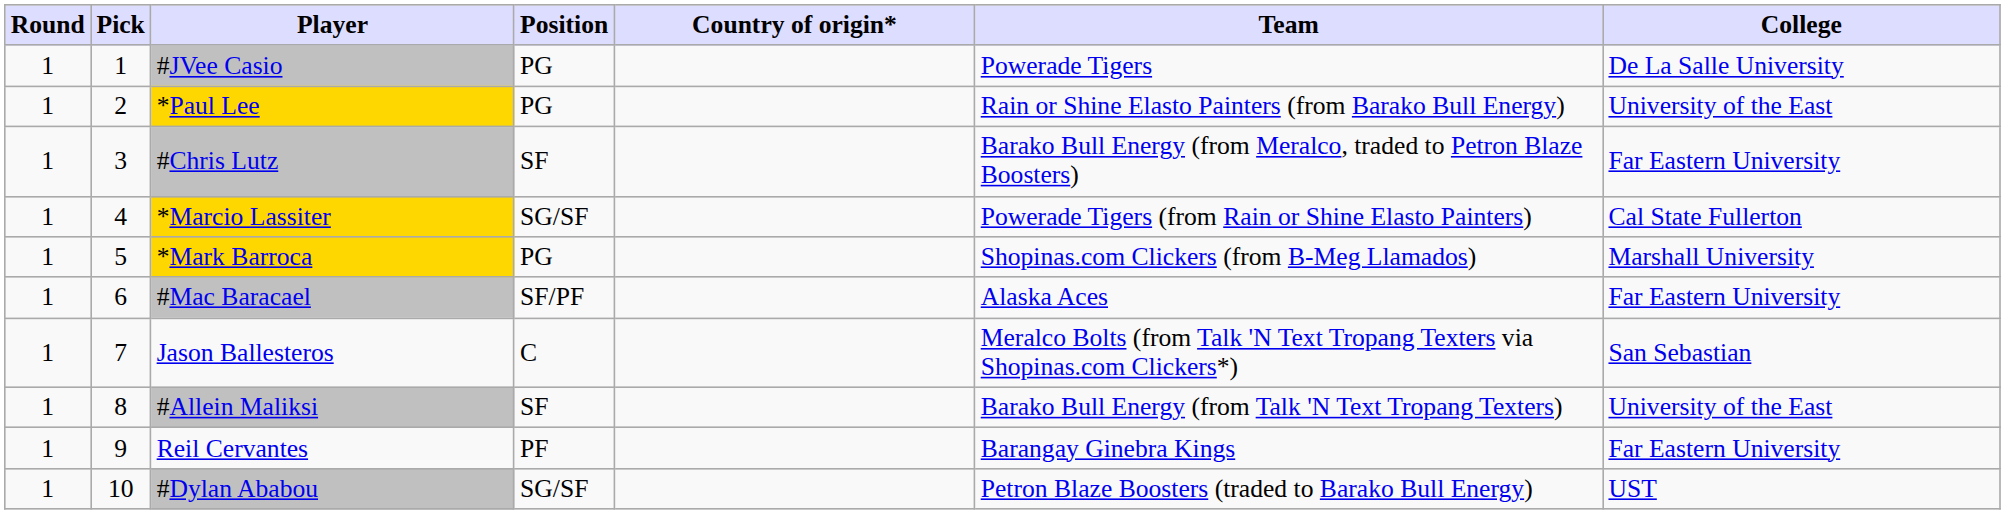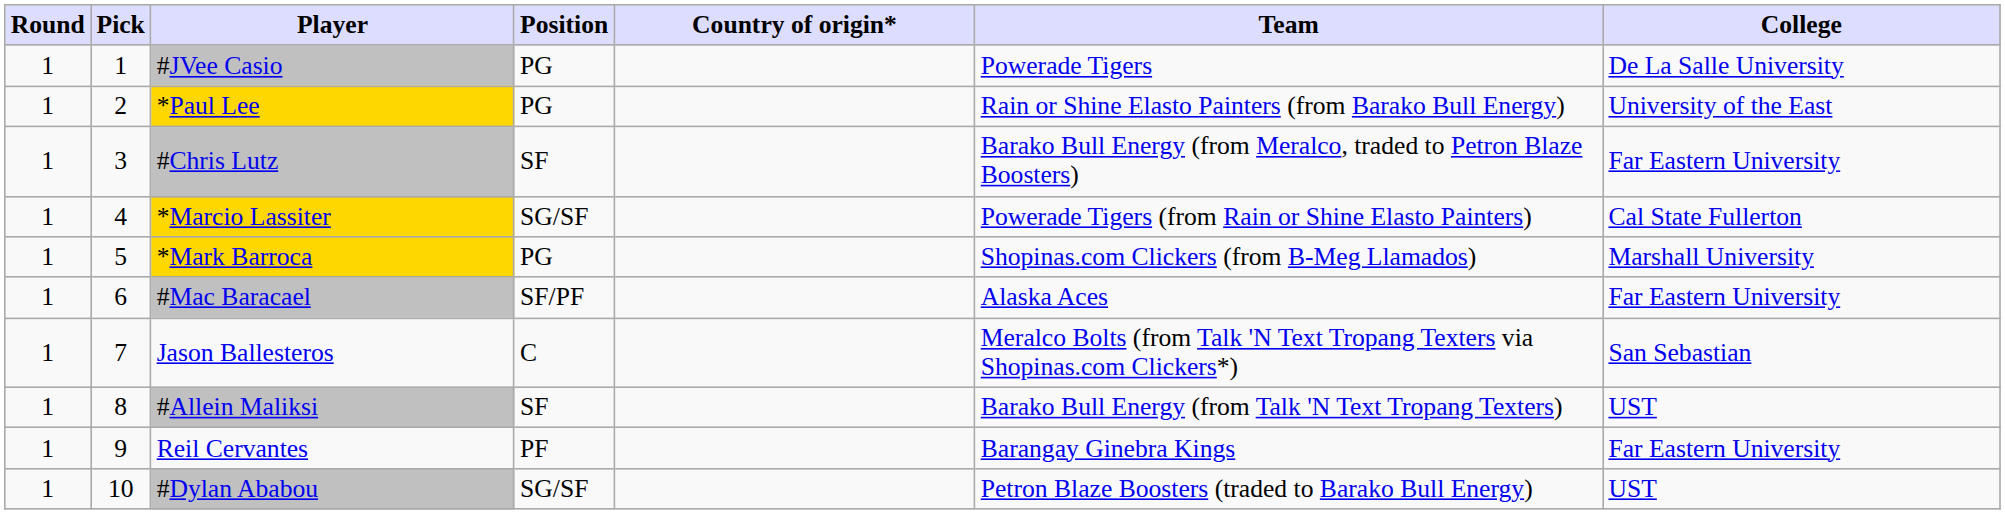 <table class="wikitable sortable sortable">
 <tr>
 <th style="background:#ddf; width:1%;">Round</th>
 <th style="background:#ddf; width:1%;">Pick</th>
 <th style="background:#ddf; width:20%;">Player</th>
 <th style="background:#ddf; width:1%;">Position</th>
 <th style="background:#ddf; width:20%;">Country of origin*</th>
 <th style="background:#ddf; width:35%;">Team</th>
 <th style="background:#ddf; width:25%;">College</th>
 </tr>
 <tr>
 <td align=center>1</td>
 <td align=center>1</td>
 <td bgcolor=silver>#<a href='#'>JVee Casio</a></td>
 <td>PG</td>
 <td></td>
 <td><a href='#'>Powerade Tigers</a></td>
 <td><a href='#'>De La Salle University</a></td>
 </tr>
 <tr>
 <td align=center>1</td>
 <td align=center>2</td>
 <td bgcolor=gold>*<a href='#'>Paul Lee</a></td>
 <td>PG</td>
 <td></td>
 <td><a href='#'>Rain or Shine Elasto Painters</a> (from <a href='#'>Barako Bull Energy</a>)</td>
 <td><a href='#'>University of the East</a></td>
 </tr>
 <tr>
 <td align=center>1</td>
 <td align=center>3</td>
 <td bgcolor=silver>#<a href='#'>Chris Lutz</a></td>
 <td>SF</td>
 <td></td>
 <td><a href='#'>Barako Bull Energy</a> (from <a href='#'>Meralco</a>, traded to <a href='#'>Petron Blaze Boosters</a>)</td>
 <td><a href='#'>Far Eastern University</a></td>
 </tr>
 <tr>
 <td align=center>1</td>
 <td align=center>4</td>
 <td bgcolor=gold>*<a href='#'>Marcio Lassiter</a></td>
 <td>SG/SF</td>
 <td></td>
 <td><a href='#'>Powerade Tigers</a> (from <a href='#'>Rain or Shine Elasto Painters</a>)</td>
 <td><a href='#'>Cal State Fullerton</a></td>
 </tr>
 <tr>
 <td align=center>1</td>
 <td align=center>5</td>
 <td bgcolor=gold>*<a href='#'>Mark Barroca</a></td>
 <td>PG</td>
 <td></td>
 <td><a href='#'>Shopinas.com Clickers</a> (from <a href='#'>B-Meg Llamados</a>)</td>
 <td><a href='#'>Marshall University</a></td>
 </tr>
 <tr>
 <td align=center>1</td>
 <td align=center>6</td>
 <td bgcolor=silver>#<a href='#'>Mac Baracael</a></td>
 <td>SF/PF</td>
 <td></td>
 <td><a href='#'>Alaska Aces</a></td>
 <td><a href='#'>Far Eastern University</a></td>
 </tr>
 <tr>
 <td align=center>1</td>
 <td align=center>7</td>
 <td><a href='#'>Jason Ballesteros</a></td>
 <td>C</td>
 <td></td>
 <td><a href='#'>Meralco Bolts</a>  (from <a href='#'>Talk 'N Text Tropang Texters</a> via <a href='#'>Shopinas.com Clickers</a>*)</td>
 <td><a href='#'>San Sebastian</a></td>
 </tr>
 <tr>
 <td align=center>1</td>
 <td align=center>8</td>
 <td bgcolor=silver>#<a href='#'>Allein Maliksi</a></td>
 <td>SF</td>
 <td></td>
 <td><a href='#'>Barako Bull Energy</a> (from <a href='#'>Talk 'N Text Tropang Texters</a>)</td>
-<td><a href='#'>University of the East</a></td>
+<td><a href='#'>UST</a></td>
 </tr>
 <tr>
 <td align=center>1</td>
 <td align=center>9</td>
 <td><a href='#'>Reil Cervantes</a></td>
 <td>PF</td>
 <td></td>
 <td><a href='#'>Barangay Ginebra Kings</a></td>
 <td><a href='#'>Far Eastern University</a></td>
 </tr>
 <tr>
 <td align=center>1</td>
 <td align=center>10</td>
 <td bgcolor=silver>#<a href='#'>Dylan Ababou</a></td>
 <td>SG/SF</td>
 <td></td>
 <td><a href='#'>Petron Blaze Boosters</a>   (traded to <a href='#'>Barako Bull Energy</a>)</td>
 <td><a href='#'>UST</a></td>
 </tr>
 </table>
